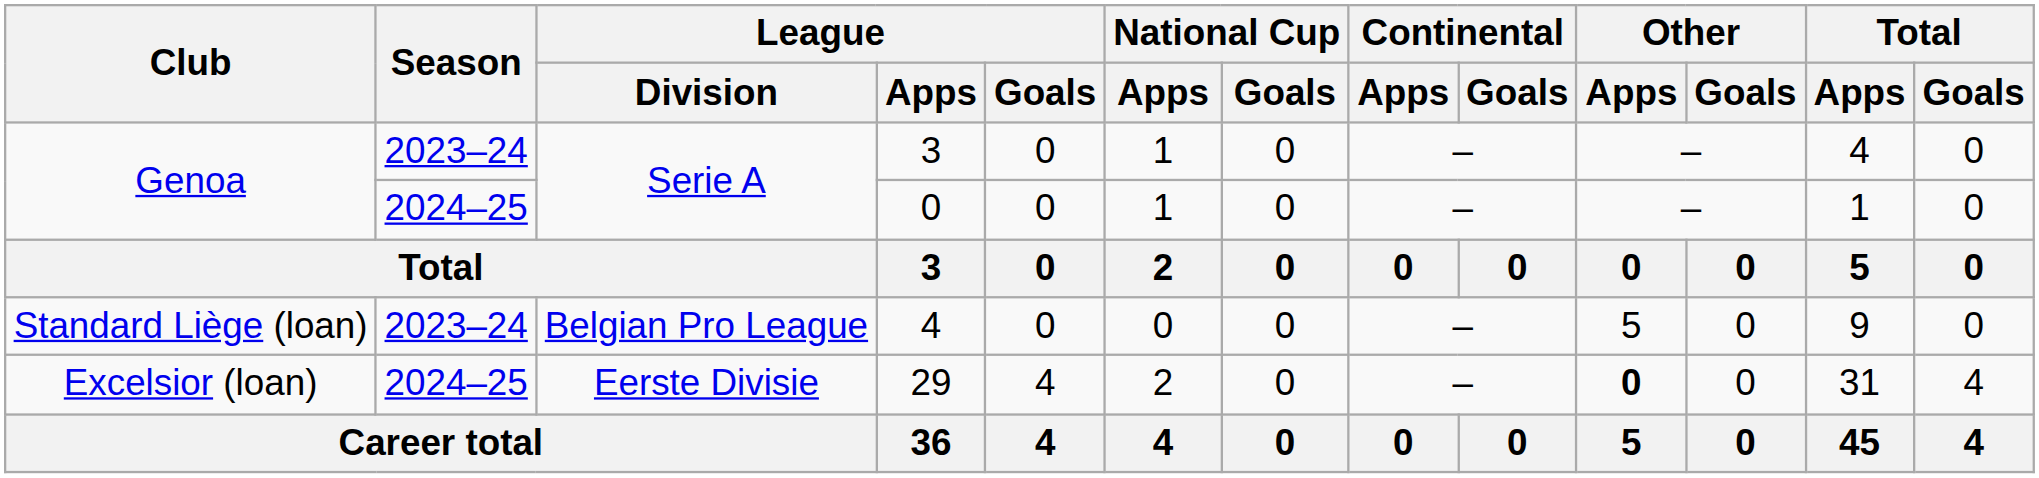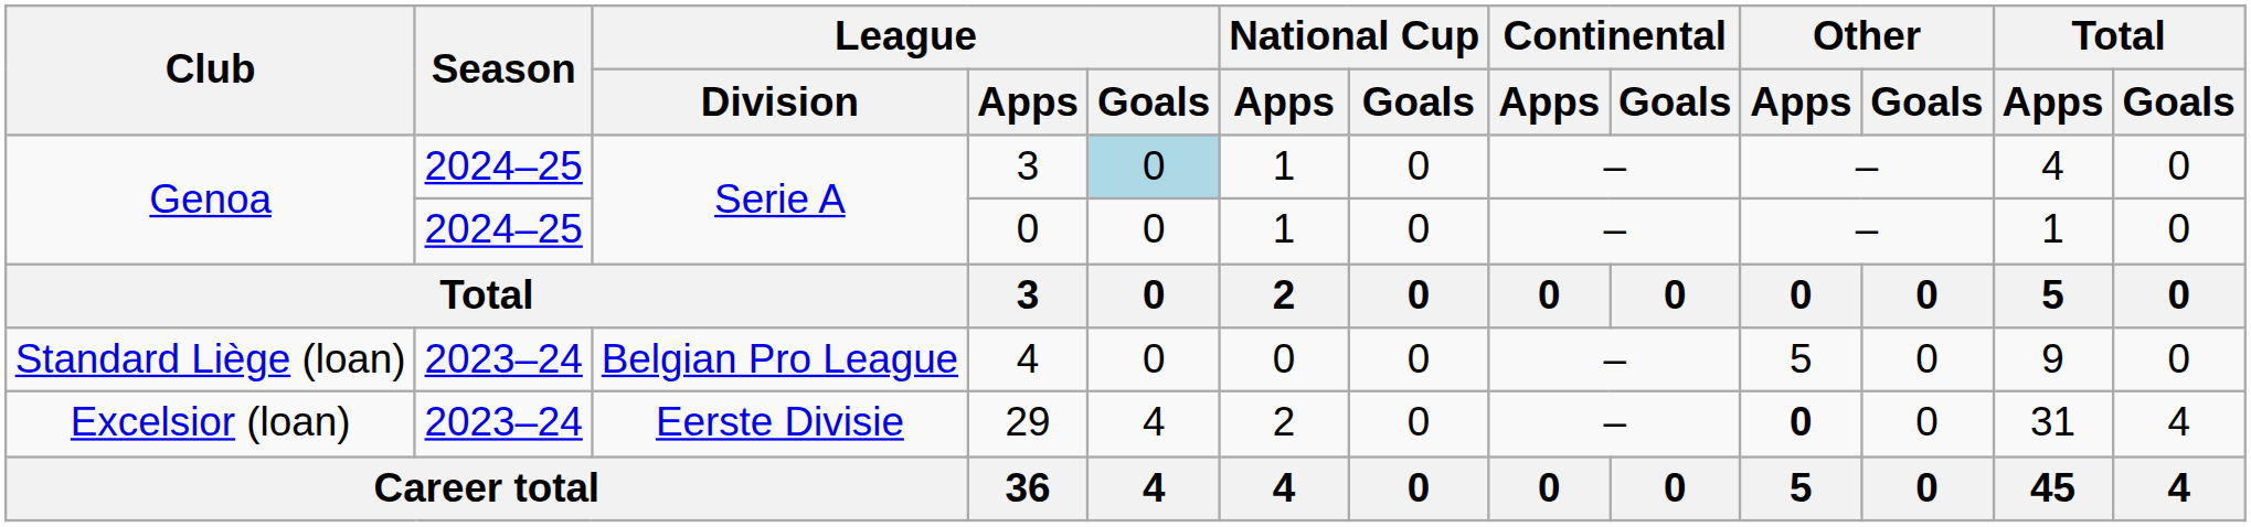 <table class="wikitable" style="text-align:center">
 <tr>
 <th rowspan="2">Club</th>
 <th rowspan="2">Season</th>
 <th colspan="3">League</th>
 <th colspan="2">National Cup</th>
 <th colspan="2">Continental</th>
 <th colspan="2">Other</th>
 <th colspan="2">Total</th>
 </tr>
 <tr>
 <th>Division</th>
 <th>Apps</th>
 <th>Goals</th>
 <th>Apps</th>
 <th>Goals</th>
 <th>Apps</th>
 <th>Goals</th>
 <th>Apps</th>
 <th>Goals</th>
 <th>Apps</th>
 <th>Goals</th>
 </tr>
 <tr>
 <td rowspan="2"><a href='#'>Genoa</a></td>
-<td><a href='#'>2023–24</a></td>
+<td><a href='#'>2024–25</a></td>
 <td rowspan="2"><a href='#'>Serie A</a></td>
 <td>3</td>
-<td>0</td>
+<td style="background: lightblue;">0</td>
 <td>1</td>
 <td>0</td>
 <td colspan="2">–</td>
 <td colspan="2">–</td>
 <td>4</td>
 <td>0</td>
 </tr>
 <tr>
 <td><a href='#'>2024–25</a></td>
 <td>0</td>
 <td>0</td>
 <td>1</td>
 <td>0</td>
 <td colspan="2">–</td>
 <td colspan="2">–</td>
 <td>1</td>
 <td>0</td>
 </tr>
 <tr>
 <th colspan="3">Total</th>
 <th>3</th>
 <th>0</th>
 <th>2</th>
 <th>0</th>
 <th>0</th>
 <th>0</th>
 <th>0</th>
 <th>0</th>
 <th>5</th>
 <th>0</th>
 </tr>
 <tr>
 <td><a href='#'>Standard Liège</a> (loan)</td>
 <td><a href='#'>2023–24</a></td>
 <td><a href='#'>Belgian Pro League</a></td>
 <td>4</td>
 <td>0</td>
 <td>0</td>
 <td>0</td>
 <td colspan="2">–</td>
 <td>5</td>
 <td>0</td>
 <td>9</td>
 <td>0</td>
 </tr>
 <tr>
 <td><a href='#'>Excelsior</a> (loan)</td>
-<td><a href='#'>2024–25</a></td>
+<td><a href='#'>2023–24</a></td>
 <td><a href='#'>Eerste Divisie</a></td>
 <td>29</td>
 <td>4</td>
 <td>2</td>
 <td>0</td>
 <td colspan="2">–</td>
 <td><strong>0</strong></td>
 <td>0</td>
 <td>31</td>
 <td>4</td>
 </tr>
 <tr>
 <th colspan="3">Career total</th>
 <th>36</th>
 <th>4</th>
 <th>4</th>
 <th>0</th>
 <th>0</th>
 <th>0</th>
 <th>5</th>
 <th>0</th>
 <th>45</th>
 <th>4</th>
 </tr>
 </table>
